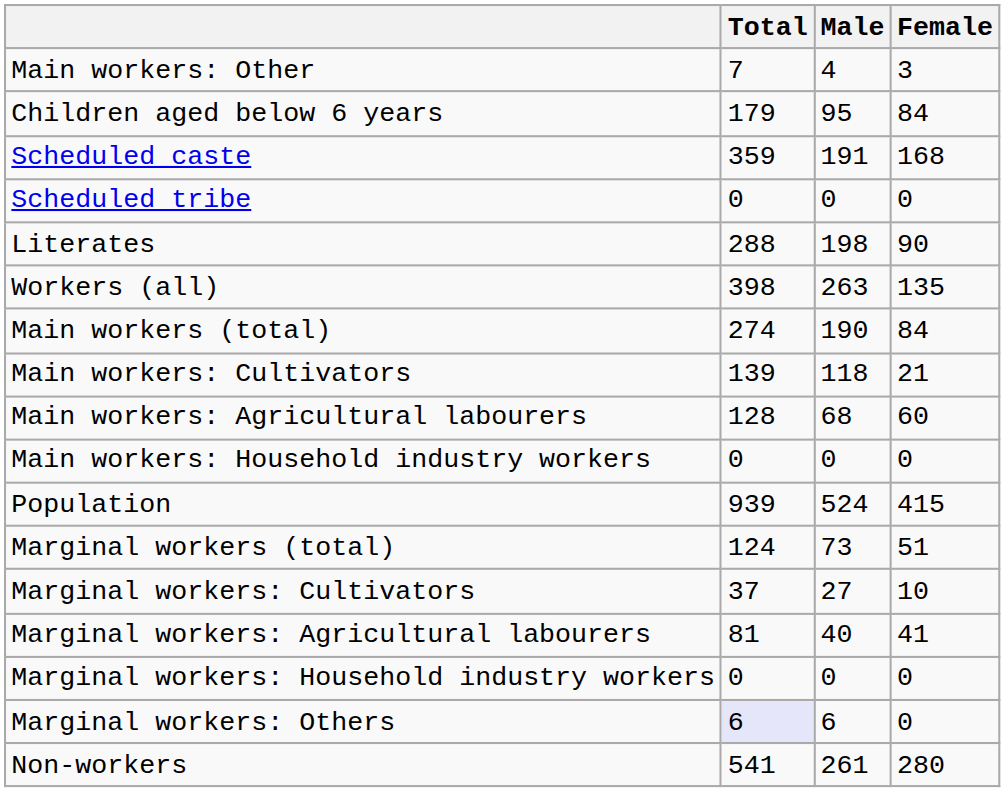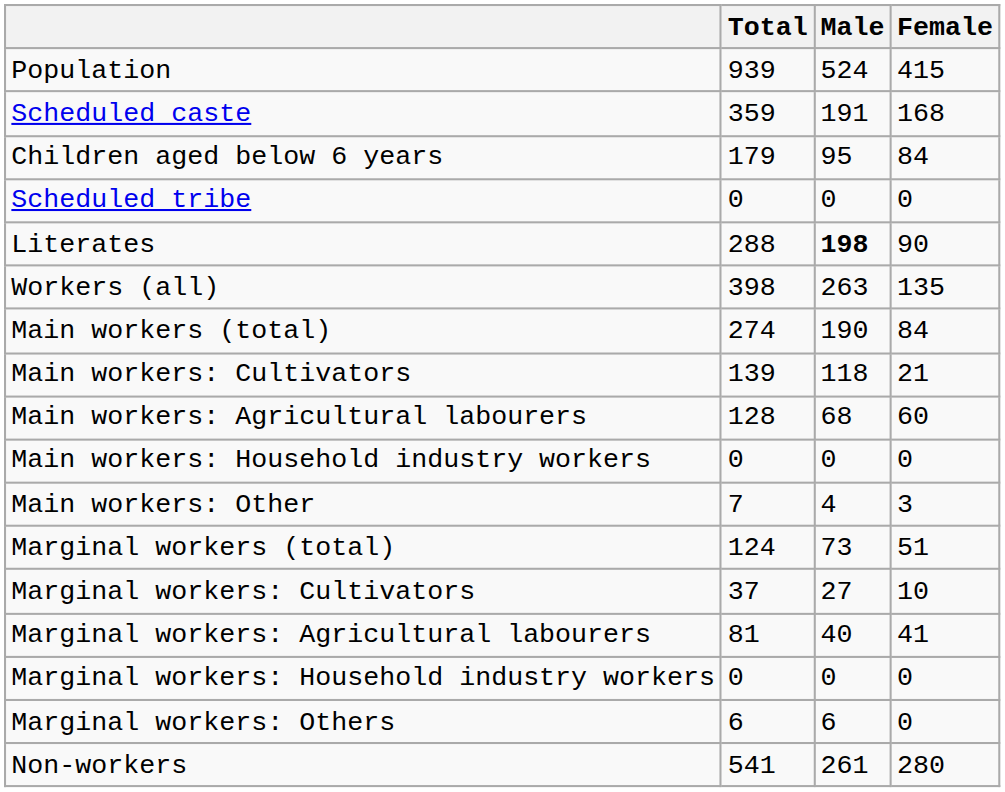 <table class="wikitable sortable">
 <tr>
 <th></th>
 <th>Total</th>
 <th>Male</th>
 <th>Female</th>
 </tr>
 <tr>
-<td>Main workers: Other</td>
-<td>7</td>
-<td>4</td>
-<td>3</td>
+<td>Population</td>
+<td>939</td>
+<td>524</td>
+<td>415</td>
+</tr>
+<tr>
+<td><a href='#'>Scheduled caste</a></td>
+<td>359</td>
+<td>191</td>
+<td>168</td>
 </tr>
 <tr>
 <td>Children aged below 6 years</td>
 <td>179</td>
 <td>95</td>
 <td>84</td>
-</tr>
-<tr>
-<td><a href='#'>Scheduled caste</a></td>
-<td>359</td>
-<td>191</td>
-<td>168</td>
 </tr>
 <tr>
 <td><a href='#'>Scheduled tribe</a></td>
 <td>0</td>
 <td>0</td>
 <td>0</td>
 </tr>
 <tr>
 <td>Literates</td>
 <td>288</td>
-<td>198</td>
+<td><strong>198</strong></td>
 <td>90</td>
 </tr>
 <tr>
 <td>Workers (all)</td>
 <td>398</td>
 <td>263</td>
 <td>135</td>
 </tr>
 <tr>
 <td>Main workers (total)</td>
 <td>274</td>
 <td>190</td>
 <td>84</td>
 </tr>
 <tr>
 <td>Main workers: Cultivators</td>
 <td>139</td>
 <td>118</td>
 <td>21</td>
 </tr>
 <tr>
 <td>Main workers: Agricultural labourers</td>
 <td>128</td>
 <td>68</td>
 <td>60</td>
 </tr>
 <tr>
 <td>Main workers: Household industry workers</td>
 <td>0</td>
 <td>0</td>
 <td>0</td>
 </tr>
 <tr>
-<td>Population</td>
-<td>939</td>
-<td>524</td>
-<td>415</td>
+<td>Main workers: Other</td>
+<td>7</td>
+<td>4</td>
+<td>3</td>
 </tr>
 <tr>
 <td>Marginal workers (total)</td>
 <td>124</td>
 <td>73</td>
 <td>51</td>
 </tr>
 <tr>
 <td>Marginal workers: Cultivators</td>
 <td>37</td>
 <td>27</td>
 <td>10</td>
 </tr>
 <tr>
 <td>Marginal workers: Agricultural labourers</td>
 <td>81</td>
 <td>40</td>
 <td>41</td>
 </tr>
 <tr>
 <td>Marginal workers: Household industry workers</td>
 <td>0</td>
 <td>0</td>
 <td>0</td>
 </tr>
 <tr>
 <td>Marginal workers: Others</td>
-<td style="background: lavender;">6</td>
+<td>6</td>
 <td>6</td>
 <td>0</td>
 </tr>
 <tr>
 <td>Non-workers</td>
 <td>541</td>
 <td>261</td>
 <td>280</td>
 </tr>
 </table>
